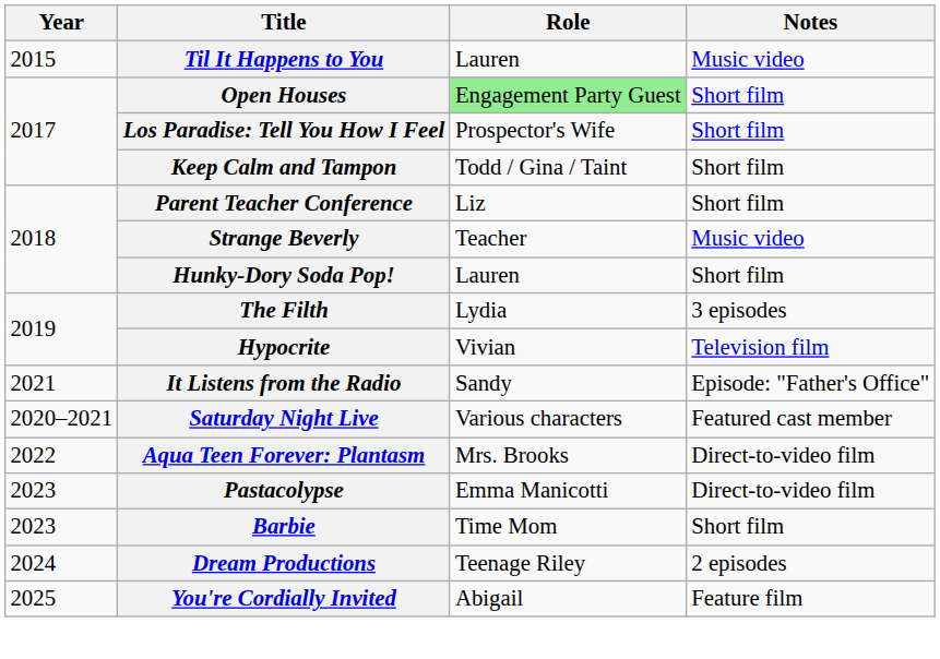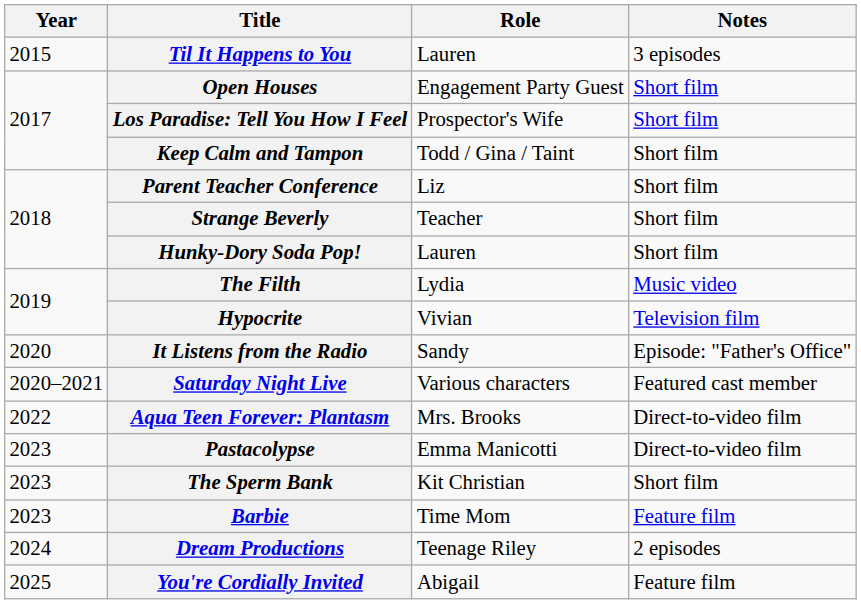 <table class="wikitable plainrowheaders">
 <tr>
 <th scope="col">Year</th>
 <th scope="col">Title</th>
 <th scope="col">Role</th>
 <th scope="col">Notes</th>
 </tr>
 <tr>
 <td>2015</td>
 <th scope="row"><em><a href='#'>Til It Happens to You</a></em></th>
 <td>Lauren</td>
-<td><a href='#'>Music video</a></td>
+<td>3 episodes</td>
 </tr>
 <tr>
 <td rowspan="3">2017</td>
 <th scope="row"><em>Open Houses</em></th>
-<td style="background: lightgreen;">Engagement Party Guest</td>
+<td>Engagement Party Guest</td>
 <td><a href='#'>Short film</a></td>
 </tr>
 <tr>
 <th scope="row"><em>Los Paradise: Tell You How I Feel </em></th>
 <td>Prospector's Wife</td>
 <td><a href='#'>Short film</a></td>
 </tr>
 <tr>
 <th scope="row"><em>Keep Calm and Tampon </em></th>
 <td>Todd / Gina / Taint</td>
 <td>Short film</td>
 </tr>
 <tr>
 <td rowspan="3">2018</td>
 <th scope="row"><em>Parent Teacher Conference</em></th>
 <td>Liz</td>
 <td>Short film</td>
 </tr>
 <tr>
 <th scope="row"><em>Strange Beverly</em></th>
 <td>Teacher</td>
-<td><a href='#'>Music video</a></td>
+<td>Short film</td>
 </tr>
 <tr>
 <th scope="row"><em>Hunky-Dory Soda Pop!</em></th>
 <td>Lauren</td>
 <td>Short film</td>
 </tr>
 <tr>
 <td rowspan="2">2019</td>
 <th scope="row"><em>The Filth</em></th>
 <td>Lydia</td>
-<td>3 episodes</td>
+<td><a href='#'>Music video</a></td>
 </tr>
 <tr>
 <th scope="row"><em>Hypocrite</em></th>
 <td>Vivian</td>
 <td><a href='#'>Television film</a></td>
 </tr>
 <tr>
-<td>2021</td>
+<td>2020</td>
 <th scope="row"><em>It Listens from the Radio</em></th>
 <td>Sandy</td>
 <td>Episode: "Father's Office"</td>
 </tr>
 <tr>
 <td>2020–2021</td>
 <th scope="row"><em><a href='#'>Saturday Night Live</a></em></th>
 <td>Various characters</td>
 <td>Featured cast member</td>
 </tr>
 <tr>
 <td>2022</td>
 <th scope="row"><em><a href='#'>Aqua Teen Forever: Plantasm</a></em></th>
 <td>Mrs. Brooks</td>
 <td>Direct-to-video film</td>
 </tr>
 <tr>
 <td>2023</td>
 <th scope="row"><em>Pastacolypse</em></th>
 <td>Emma Manicotti</td>
 <td>Direct-to-video film</td>
 </tr>
 <tr>
 <td>2023</td>
+<th scope="row"><em>The Sperm Bank</em></th>
+<td>Kit Christian</td>
+<td>Short film</td>
+</tr>
+<tr>
+<td>2023</td>
 <th scope="row"><em><a href='#'>Barbie</a></em></th>
 <td>Time Mom</td>
-<td>Short film</td>
+<td><a href='#'>Feature film</a></td>
 </tr>
 <tr>
 <td>2024</td>
 <th scope="row"><em><a href='#'>Dream Productions</a></em></th>
 <td>Teenage Riley</td>
 <td>2 episodes</td>
 </tr>
 <tr>
 <td>2025</td>
 <th scope="row"><em><a href='#'>You're Cordially Invited</a></em></th>
 <td>Abigail</td>
 <td>Feature film</td>
 </tr>
 </table>
